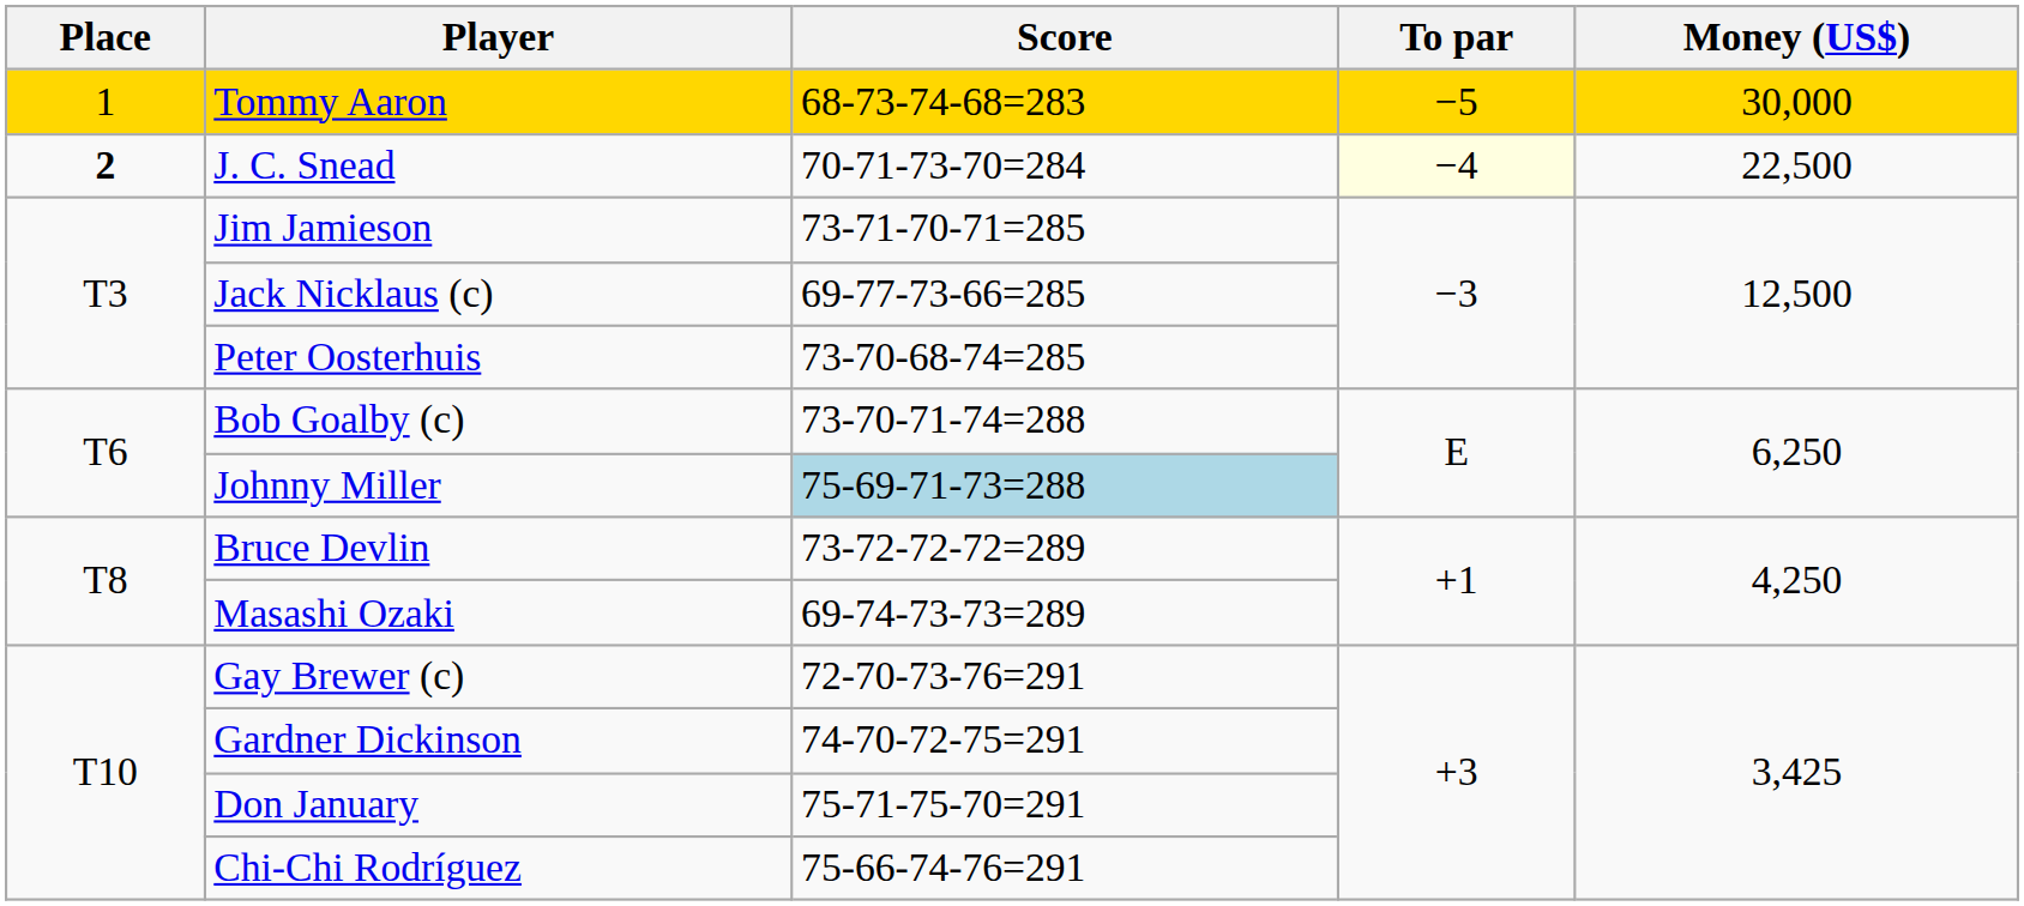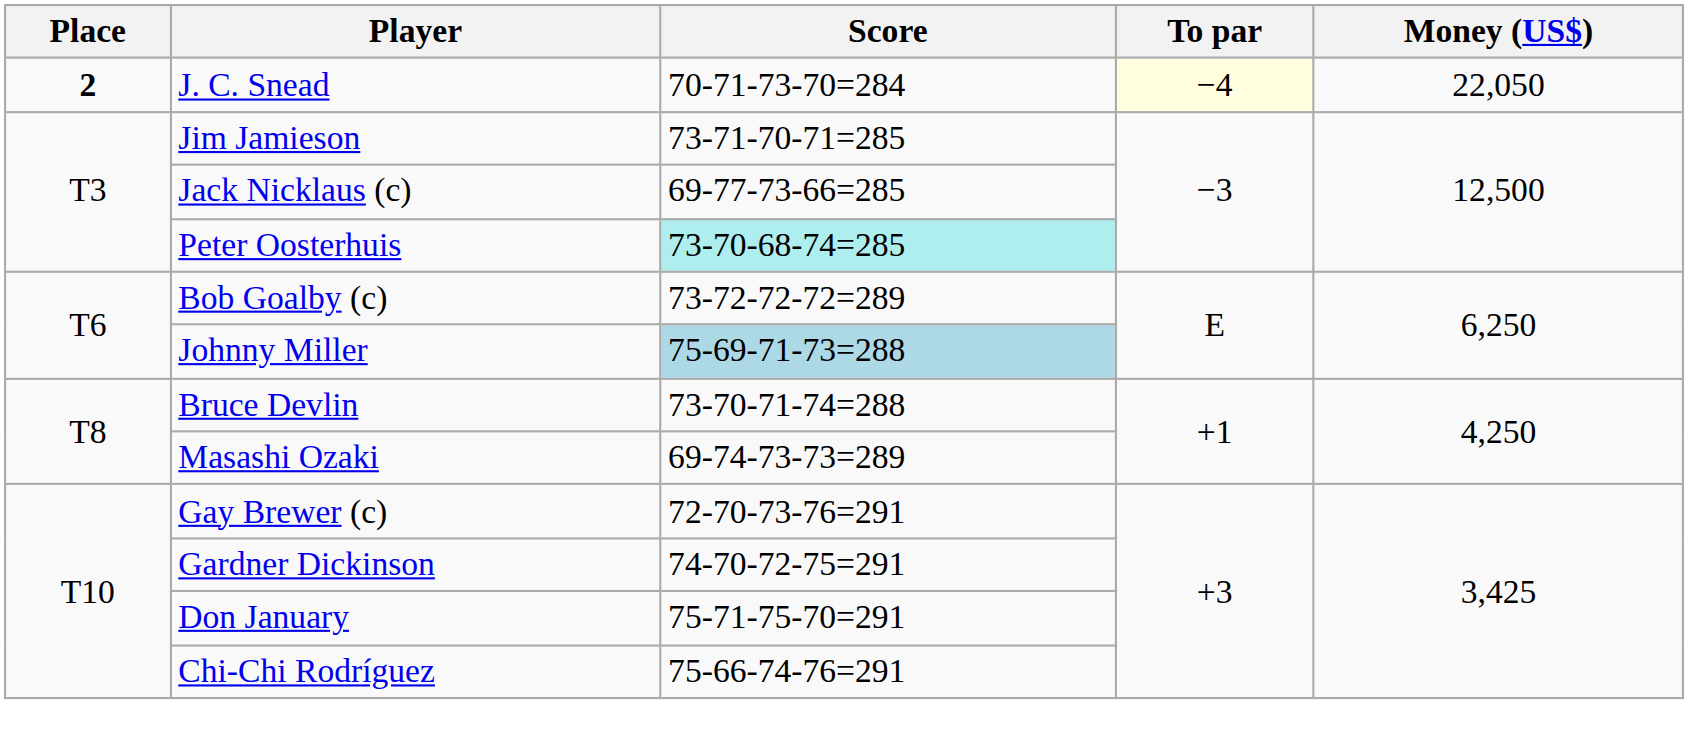 <table class="wikitable" style="width:50em; margin-bottom:0">
 <tr>
 <th>Place</th>
 <th>Player</th>
 <th>Score</th>
 <th>To par</th>
 <th>Money (<a href='#'>US$</a>)</th>
 </tr>
-<tr style="background:gold">
-<td align=center>1</td>
-<td> <a href='#'>Tommy Aaron</a></td>
-<td>68-73-74-68=283</td>
-<td align=center>−5</td>
-<td align=center>30,000</td>
-</tr>
 <tr>
 <td align=center><strong>2</strong></td>
 <td> <a href='#'>J. C. Snead</a></td>
 <td>70-71-73-70=284</td>
 <td align=center style="background: lightyellow;">−4</td>
-<td align=center>22,500</td>
+<td align=center>22,050</td>
 </tr>
 <tr>
 <td rowspan=3 align=center>T3</td>
 <td> <a href='#'>Jim Jamieson</a></td>
 <td>73-71-70-71=285</td>
 <td rowspan=3 align=center>−3</td>
 <td rowspan=3 align=center>12,500</td>
 </tr>
 <tr>
 <td> <a href='#'>Jack Nicklaus</a> (c)</td>
 <td>69-77-73-66=285</td>
 </tr>
 <tr>
 <td> <a href='#'>Peter Oosterhuis</a></td>
-<td>73-70-68-74=285</td>
+<td style="background: paleturquoise;">73-70-68-74=285</td>
 </tr>
 <tr>
 <td rowspan=2 align=center>T6</td>
 <td> <a href='#'>Bob Goalby</a> (c)</td>
-<td>73-70-71-74=288</td>
+<td>73-72-72-72=289</td>
 <td rowspan=2 align=center>E</td>
 <td rowspan=2 align=center>6,250</td>
 </tr>
 <tr>
 <td> <a href='#'>Johnny Miller</a></td>
 <td style="background: lightblue;">75-69-71-73=288</td>
 </tr>
 <tr>
 <td rowspan=2 align=center>T8</td>
 <td> <a href='#'>Bruce Devlin</a></td>
-<td>73-72-72-72=289</td>
+<td>73-70-71-74=288</td>
 <td rowspan=2 align=center>+1</td>
 <td rowspan=2 align=center>4,250</td>
 </tr>
 <tr>
 <td> <a href='#'>Masashi Ozaki</a></td>
 <td>69-74-73-73=289</td>
 </tr>
 <tr>
 <td rowspan=4 align=center>T10</td>
 <td> <a href='#'>Gay Brewer</a> (c)</td>
 <td>72-70-73-76=291</td>
 <td rowspan=4 align=center>+3</td>
 <td rowspan=4 align=center>3,425</td>
 </tr>
 <tr>
 <td> <a href='#'>Gardner Dickinson</a></td>
 <td>74-70-72-75=291</td>
 </tr>
 <tr>
 <td> <a href='#'>Don January</a></td>
 <td>75-71-75-70=291</td>
 </tr>
 <tr>
 <td> <a href='#'>Chi-Chi Rodríguez</a></td>
 <td>75-66-74-76=291</td>
 </tr>
 </table>
